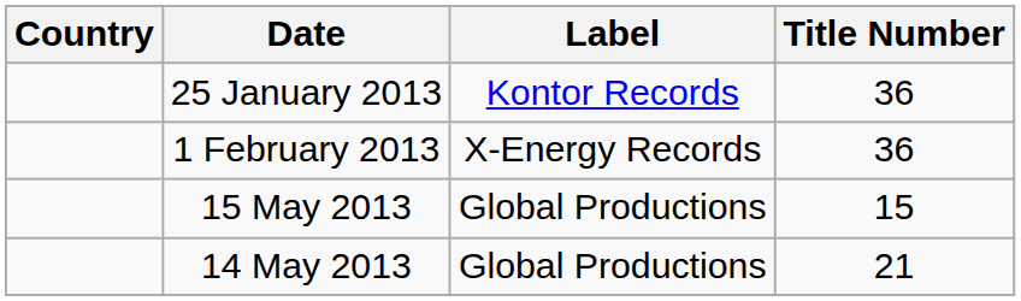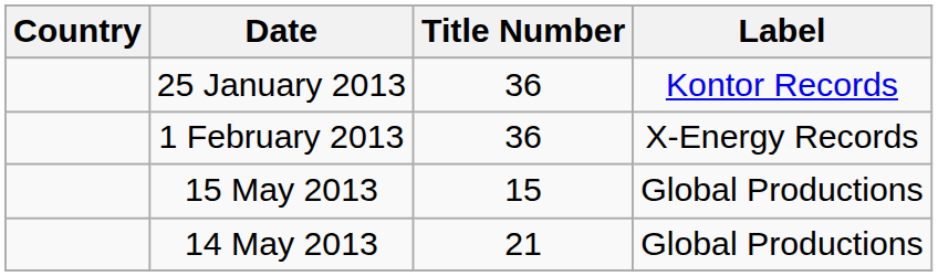 <table class="wikitable sortable">
 <tr class="hintergrundfarbe8">
 <th>Country</th>
 <th>Date</th>
+<th>Title Number</th>
 <th>Label</th>
-<th>Title Number</th>
 </tr>
 <tr>
 <td></td>
 <td align="center">25 January 2013</td>
+<td align="center">36</td>
 <td align="center"><a href='#'>Kontor Records</a></td>
-<td align="center">36</td>
 </tr>
 <tr>
 <td></td>
 <td align="center">1 February 2013</td>
+<td align="center">36</td>
 <td align="center">X-Energy Records</td>
-<td align="center">36</td>
 </tr>
 <tr>
 <td></td>
 <td align="center">15 May 2013</td>
+<td align="center">15</td>
 <td align="center">Global Productions</td>
-<td align="center">15</td>
 </tr>
 <tr>
 <td></td>
 <td align="center">14 May 2013</td>
+<td align="center">21</td>
 <td align="center">Global Productions</td>
-<td align="center">21</td>
 </tr>
 </table>
